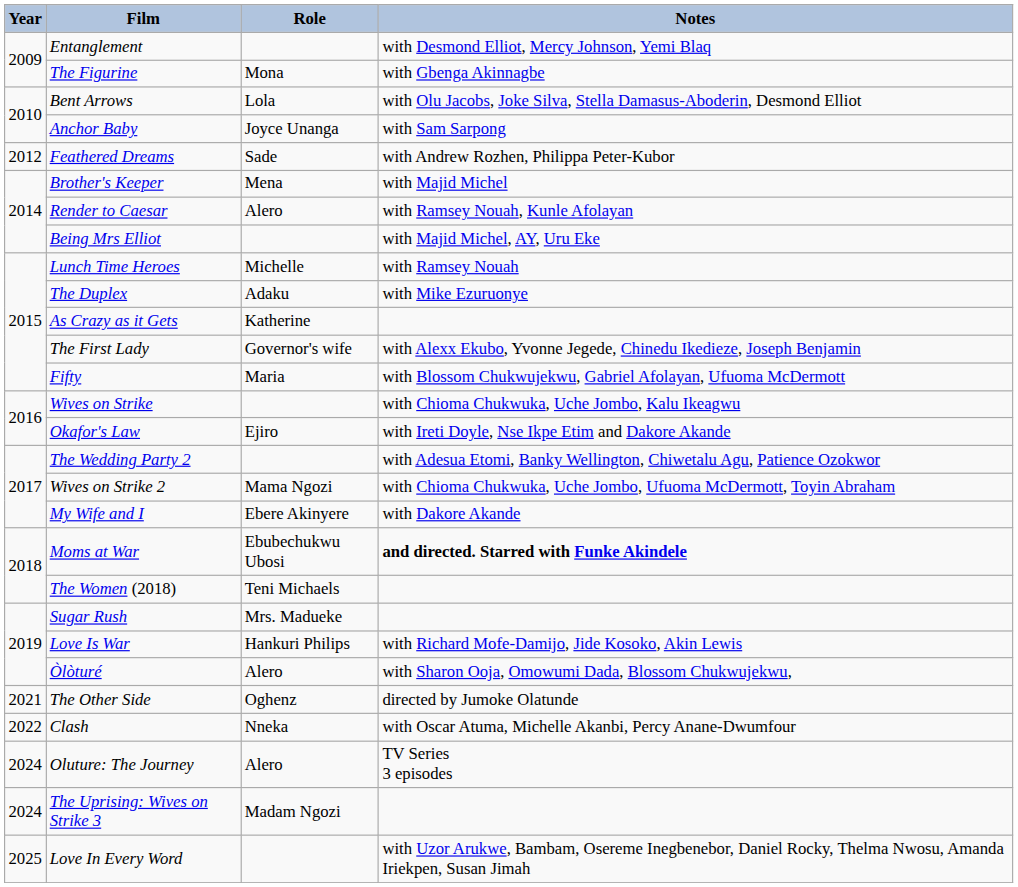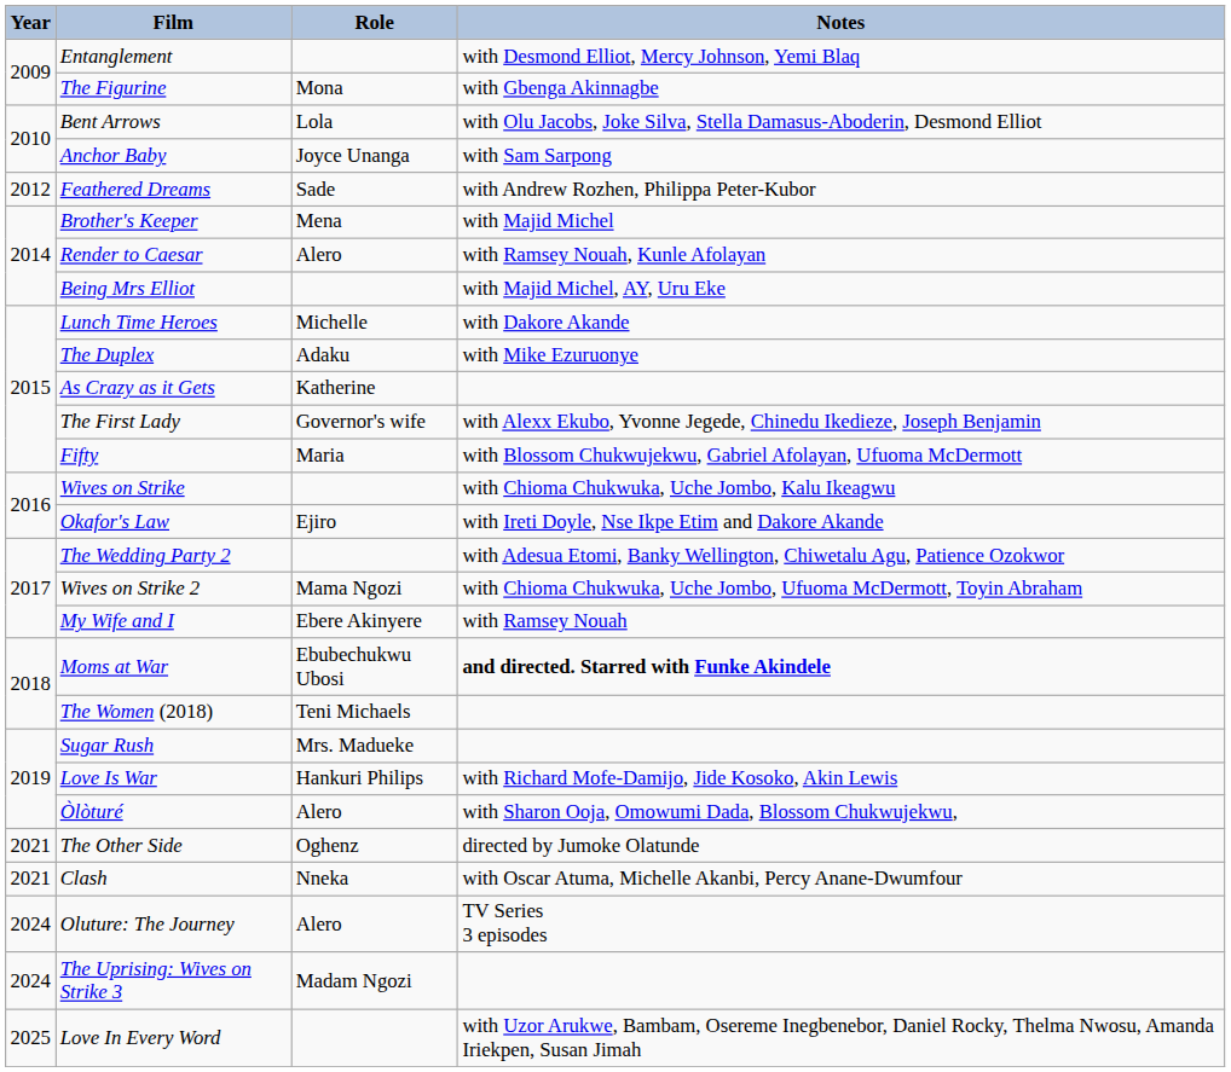 <table class="wikitable" style="font-size:90%;">
 <tr>
 <th style="background:#B0C4DE;">Year</th>
 <th style="background:#B0C4DE;">Film</th>
 <th style="background:#B0C4DE;">Role</th>
 <th style="background:#B0C4DE;">Notes</th>
 </tr>
 <tr>
 <td rowspan="2">2009</td>
 <td><em>Entanglement</em></td>
 <td></td>
 <td>with <a href='#'>Desmond Elliot</a>, <a href='#'>Mercy Johnson</a>, <a href='#'>Yemi Blaq</a></td>
 </tr>
 <tr>
 <td><em><a href='#'>The Figurine</a></em></td>
 <td>Mona</td>
 <td>with <a href='#'>Gbenga Akinnagbe</a></td>
 </tr>
 <tr>
 <td rowspan="2">2010</td>
 <td><em>Bent Arrows</em></td>
 <td>Lola</td>
 <td>with <a href='#'>Olu Jacobs</a>, <a href='#'>Joke Silva</a>, <a href='#'>Stella Damasus-Aboderin</a>, Desmond Elliot</td>
 </tr>
 <tr>
 <td><em><a href='#'>Anchor Baby</a></em></td>
 <td>Joyce Unanga</td>
 <td>with <a href='#'>Sam Sarpong</a></td>
 </tr>
 <tr>
 <td>2012</td>
 <td><em><a href='#'>Feathered Dreams</a></em></td>
 <td>Sade</td>
 <td>with Andrew Rozhen, Philippa Peter-Kubor</td>
 </tr>
 <tr>
 <td rowspan="3">2014</td>
 <td><em><a href='#'>Brother's Keeper</a></em></td>
 <td>Mena</td>
 <td>with <a href='#'>Majid Michel</a></td>
 </tr>
 <tr>
 <td><em><a href='#'>Render to Caesar</a></em></td>
 <td>Alero</td>
 <td>with <a href='#'>Ramsey Nouah</a>, <a href='#'>Kunle Afolayan</a></td>
 </tr>
 <tr>
 <td><em><a href='#'>Being Mrs Elliot</a></em></td>
 <td></td>
 <td>with <a href='#'>Majid Michel</a>, <a href='#'>AY</a>, <a href='#'>Uru Eke</a></td>
 </tr>
 <tr>
 <td rowspan="5">2015</td>
 <td><em><a href='#'>Lunch Time Heroes</a></em></td>
 <td>Michelle</td>
-<td>with <a href='#'>Ramsey Nouah</a></td>
+<td>with <a href='#'>Dakore Akande</a></td>
 </tr>
 <tr>
 <td><em><a href='#'>The Duplex</a></em></td>
 <td>Adaku</td>
 <td>with <a href='#'>Mike Ezuruonye</a></td>
 </tr>
 <tr>
 <td><em><a href='#'>As Crazy as it Gets</a></em></td>
 <td>Katherine</td>
 <td></td>
 </tr>
 <tr>
 <td><em>The First Lady</em></td>
 <td>Governor's wife</td>
 <td>with <a href='#'>Alexx Ekubo</a>, Yvonne Jegede, <a href='#'>Chinedu Ikedieze</a>, <a href='#'>Joseph Benjamin</a></td>
 </tr>
 <tr>
 <td><em><a href='#'>Fifty</a></em></td>
 <td>Maria</td>
 <td>with <a href='#'>Blossom Chukwujekwu</a>, <a href='#'>Gabriel Afolayan</a>, <a href='#'>Ufuoma McDermott</a></td>
 </tr>
 <tr>
 <td rowspan="2">2016</td>
 <td><em><a href='#'>Wives on Strike</a></em></td>
 <td></td>
 <td>with <a href='#'>Chioma Chukwuka</a>, <a href='#'>Uche Jombo</a>, <a href='#'>Kalu Ikeagwu</a></td>
 </tr>
 <tr>
 <td><em><a href='#'>Okafor's Law</a></em></td>
 <td>Ejiro</td>
 <td>with <a href='#'>Ireti Doyle</a>, <a href='#'>Nse Ikpe Etim</a> and <a href='#'>Dakore Akande</a></td>
 </tr>
 <tr>
 <td rowspan="3">2017</td>
 <td><em><a href='#'>The Wedding Party 2</a></em></td>
 <td></td>
 <td>with <a href='#'>Adesua Etomi</a>, <a href='#'>Banky Wellington</a>, <a href='#'>Chiwetalu Agu</a>, <a href='#'>Patience Ozokwor</a></td>
 </tr>
 <tr>
 <td><em>Wives on Strike 2</em></td>
 <td>Mama Ngozi</td>
 <td>with <a href='#'>Chioma Chukwuka</a>, <a href='#'>Uche Jombo</a>, <a href='#'>Ufuoma McDermott</a>, <a href='#'>Toyin Abraham</a></td>
 </tr>
 <tr>
 <td><em><a href='#'>My Wife and I</a></em></td>
 <td>Ebere Akinyere</td>
-<td>with <a href='#'>Dakore Akande</a></td>
+<td>with <a href='#'>Ramsey Nouah</a></td>
 </tr>
 <tr>
 <td rowspan="2">2018</td>
 <td><em><a href='#'>Moms at War</a></em></td>
 <td>Ebubechukwu Ubosi</td>
 <td><strong>and directed. Starred with <a href='#'>Funke Akindele</a></strong></td>
 </tr>
 <tr>
 <td><em><a href='#'>The Women</a></em> (2018)</td>
 <td>Teni Michaels</td>
 <td></td>
 </tr>
 <tr>
 <td rowspan="3">2019</td>
 <td><a href='#'><em>Sugar Rush</em></a></td>
 <td>Mrs. Madueke</td>
 <td></td>
 </tr>
 <tr>
 <td><em><a href='#'>Love Is War</a></em></td>
 <td>Hankuri Philips</td>
 <td>with <a href='#'>Richard Mofe-Damijo</a>, <a href='#'>Jide Kosoko</a>, <a href='#'>Akin Lewis</a></td>
 </tr>
 <tr>
 <td><em><a href='#'>Òlòturé</a></em></td>
 <td>Alero</td>
 <td>with <a href='#'>Sharon Ooja</a>, <a href='#'>Omowumi Dada</a>, <a href='#'>Blossom Chukwujekwu</a>,</td>
 </tr>
 <tr>
 <td>2021</td>
 <td><em>The Other Side</em></td>
 <td>Oghenz</td>
 <td>directed by Jumoke Olatunde</td>
 </tr>
 <tr>
-<td>2022</td>
+<td>2021</td>
 <td><em>Clash</em></td>
 <td>Nneka</td>
 <td>with Oscar Atuma, Michelle Akanbi, Percy Anane-Dwumfour</td>
 </tr>
 <tr>
 <td>2024</td>
 <td><em>Oluture:  The Journey</em></td>
 <td>Alero</td>
 <td>TV Series<br>3 episodes</td>
 </tr>
 <tr>
 <td>2024</td>
 <td><em><a href='#'>The Uprising: Wives on Strike 3</a></em></td>
 <td>Madam Ngozi</td>
 <td></td>
 </tr>
 <tr>
 <td>2025</td>
 <td><em>Love In Every Word</em></td>
 <td></td>
 <td>with <a href='#'>Uzor Arukwe</a>, Bambam, Osereme Inegbenebor, Daniel Rocky, Thelma Nwosu, Amanda Iriekpen, Susan Jimah</td>
 </tr>
 </table>
